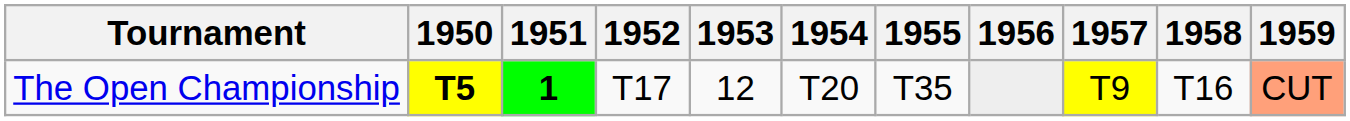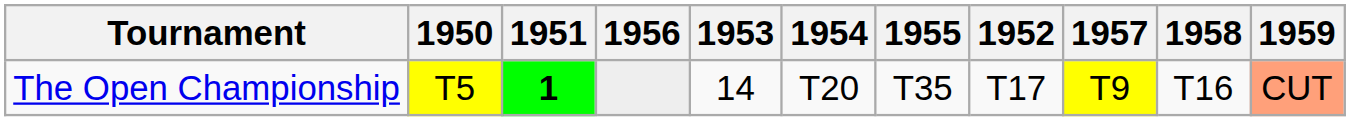 <table class="wikitable" style="font-size:95%;text-align:center;">
 <tr>
 <th>Tournament</th>
 <th>1950</th>
 <th>1951</th>
-<th>1952</th>
+<th>1956</th>
 <th>1953</th>
 <th>1954</th>
 <th>1955</th>
-<th>1956</th>
+<th>1952</th>
 <th>1957</th>
 <th>1958</th>
 <th>1959</th>
 </tr>
 <tr>
 <td align=left><a href='#'>The Open Championship</a></td>
-<td style="background:yellow;"><strong>T5</strong></td>
+<td style="background:yellow;">T5</td>
 <td style="background:lime;"><strong>1</strong></td>
-<td>T17</td>
-<td>12</td>
+<td style="background:#eeeeee;"></td>
+<td>14</td>
 <td>T20</td>
 <td>T35</td>
-<td style="background:#eeeeee;"></td>
+<td>T17</td>
 <td style="background:yellow;">T9</td>
 <td>T16</td>
 <td style="background: lightsalmon;">CUT</td>
 </tr>
 </table>
